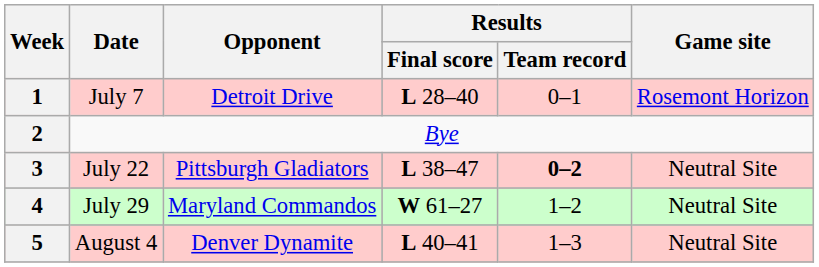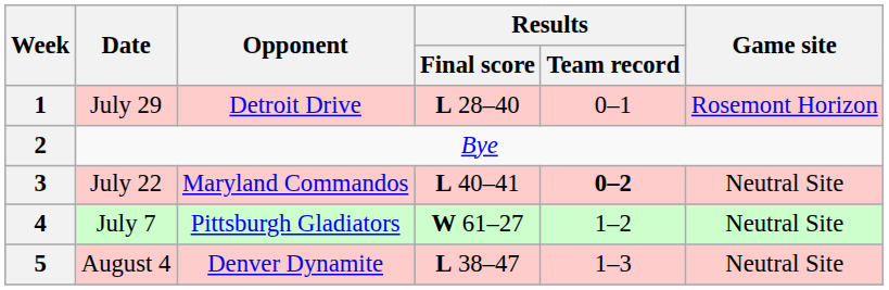 <table class="wikitable" style="font-size: 92%;" "align=center">
 <tr>
 <th rowspan="2">Week</th>
 <th rowspan="2">Date</th>
 <th rowspan="2">Opponent</th>
 <th colspan="2">Results</th>
 <th rowspan="2">Game site</th>
 </tr>
 <tr>
 <th>Final score</th>
 <th>Team record</th>
 </tr>
 <tr style="background:#fcc">
 <th>1</th>
-<td style="text-align:center;">July 7</td>
+<td style="text-align:center;">July 29</td>
 <td style="text-align:center;"><a href='#'>Detroit Drive</a></td>
 <td style="text-align:center;"><strong>L</strong> 28–40</td>
 <td style="text-align:center;">0–1</td>
 <td style="text-align:center;"><a href='#'>Rosemont Horizon</a></td>
 </tr>
 <tr>
 <th>2</th>
 <td colspan="8" style="text-align:center;"><em><a href='#'>Bye</a></em></td>
 </tr>
 <tr style="background:#fcc">
 <th>3</th>
 <td style="text-align:center;">July 22</td>
-<td style="text-align:center;"><a href='#'>Pittsburgh Gladiators</a></td>
-<td style="text-align:center;"><strong>L</strong> 38–47</td>
+<td style="text-align:center;"><a href='#'>Maryland Commandos</a></td>
+<td style="text-align:center;"><strong>L</strong> 40–41</td>
 <td style="text-align:center;"><strong>0–2</strong></td>
 <td style="text-align:center;">Neutral Site</td>
 </tr>
 <tr style="background:#cfc">
 <th>4</th>
-<td style="text-align:center;">July 29</td>
-<td style="text-align:center;"><a href='#'>Maryland Commandos</a></td>
+<td style="text-align:center;">July 7</td>
+<td style="text-align:center;"><a href='#'>Pittsburgh Gladiators</a></td>
 <td style="text-align:center;"><strong>W</strong> 61–27</td>
 <td style="text-align:center;">1–2</td>
 <td style="text-align:center;">Neutral Site</td>
 </tr>
 <tr style="background:#fcc">
 <th>5</th>
 <td style="text-align:center;">August 4</td>
 <td style="text-align:center;"><a href='#'>Denver Dynamite</a></td>
-<td style="text-align:center;"><strong>L</strong> 40–41</td>
+<td style="text-align:center;"><strong>L</strong> 38–47</td>
 <td style="text-align:center;">1–3</td>
 <td style="text-align:center;">Neutral Site</td>
 </tr>
 </table>
